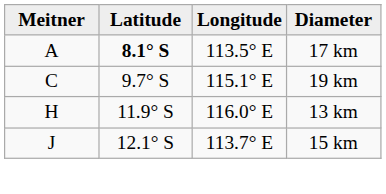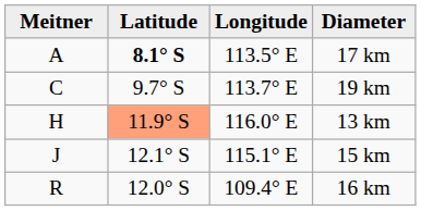 <table class="wikitable">
 <tr>
 <th style="width:25%; background:#eee;">Meitner</th>
 <th style="width:25%; background:#eee;">Latitude</th>
 <th style="width:25%; background:#eee;">Longitude</th>
 <th style="width:25%; background:#eee;">Diameter</th>
 </tr>
 <tr style="text-align:center;">
 <td>A</td>
 <td><strong>8.1° S</strong></td>
 <td>113.5° E</td>
 <td>17 km</td>
 </tr>
 <tr style="text-align:center;">
 <td>C</td>
 <td>9.7° S</td>
-<td>115.1° E</td>
+<td>113.7° E</td>
 <td>19 km</td>
 </tr>
 <tr style="text-align:center;">
 <td>H</td>
-<td>11.9° S</td>
+<td style="background: lightsalmon;">11.9° S</td>
 <td>116.0° E</td>
 <td>13 km</td>
 </tr>
 <tr style="text-align:center;">
 <td>J</td>
 <td>12.1° S</td>
-<td>113.7° E</td>
+<td>115.1° E</td>
 <td>15 km</td>
 </tr>
+<tr style="text-align:center;">
+<td>R</td>
+<td>12.0° S</td>
+<td>109.4° E</td>
+<td>16 km</td>
+</tr>
 </table>
